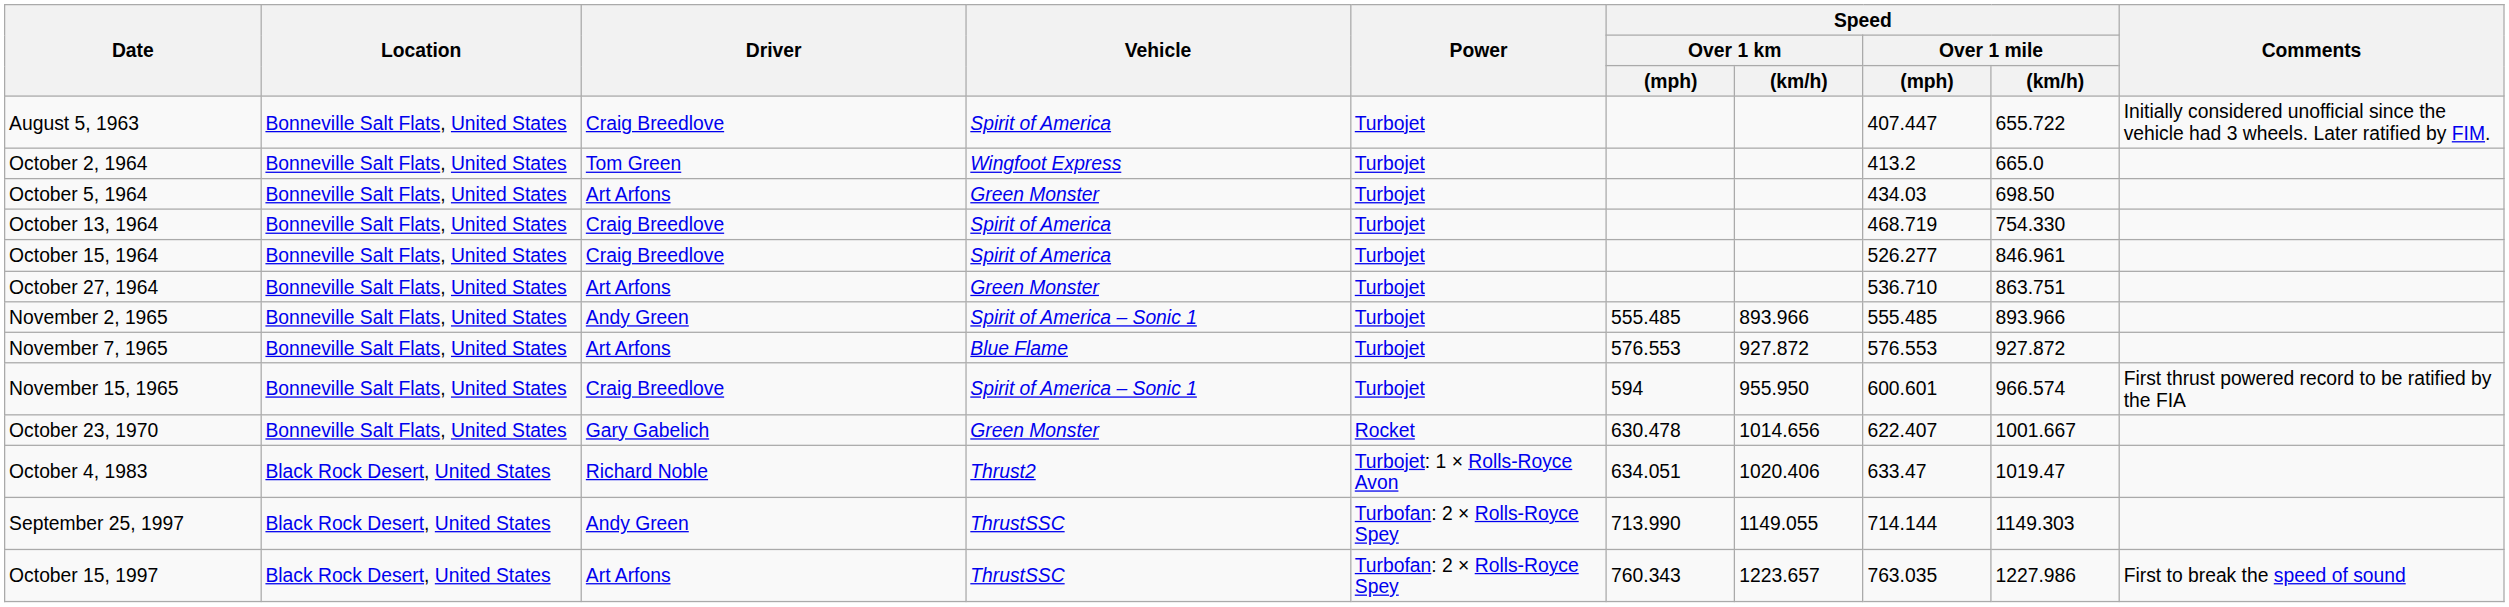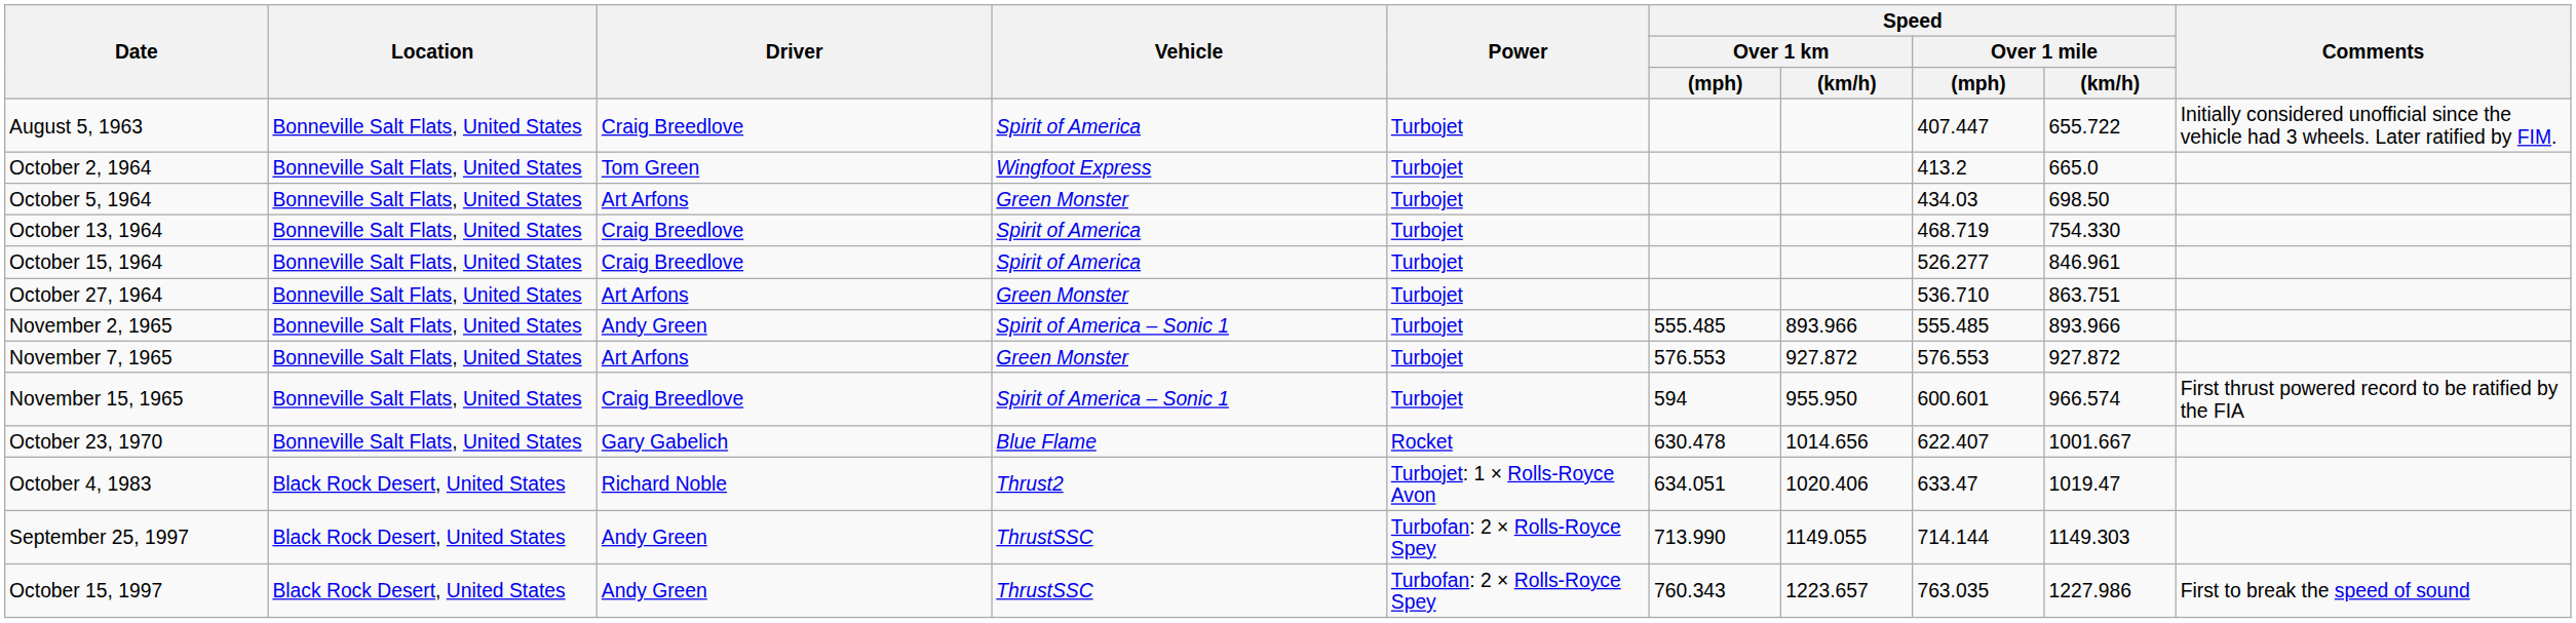 <table class="wikitable" style="clear: both; font-size:95%;">
 <tr>
 <th style="width:8%;"  rowspan="3">Date</th>
 <th style="width:10%;" rowspan="3">Location</th>
 <th style="width:12%;" rowspan="3">Driver</th>
 <th style="width:12%;" rowspan="3">Vehicle</th>
 <th style="width:8%;"  rowspan="3">Power</th>
 <th colspan="4">Speed</th>
 <th style="width:12%;" rowspan="3">Comments</th>
 </tr>
 <tr>
 <th colspan="2">Over 1 km</th>
 <th colspan="2">Over 1 mile</th>
 </tr>
 <tr>
 <th style="width:4%;">(mph)</th>
 <th style="width:4%;">(km/h)</th>
 <th style="width:4%;">(mph)</th>
 <th style="width:4%;">(km/h)</th>
 </tr>
 <tr>
 <td>August 5, 1963</td>
 <td> <a href='#'>Bonneville Salt Flats</a>, <a href='#'>United States</a></td>
 <td> <a href='#'>Craig Breedlove</a></td>
 <td><a href='#'><em>Spirit of America</em></a></td>
 <td><a href='#'>Turbojet</a></td>
 <td></td>
 <td></td>
 <td>407.447</td>
 <td>655.722</td>
 <td> Initially considered unofficial since the vehicle had 3 wheels. Later ratified by <a href='#'>FIM</a>.</td>
 </tr>
 <tr>
 <td>October 2, 1964</td>
 <td> <a href='#'>Bonneville Salt Flats</a>, <a href='#'>United States</a></td>
 <td> <a href='#'>Tom Green</a></td>
 <td><em><a href='#'>Wingfoot Express</a></em></td>
 <td><a href='#'>Turbojet</a></td>
 <td></td>
 <td></td>
 <td>413.2</td>
 <td>665.0</td>
 <td></td>
 </tr>
 <tr>
 <td>October 5, 1964</td>
 <td> <a href='#'>Bonneville Salt Flats</a>, <a href='#'>United States</a></td>
 <td> <a href='#'>Art Arfons</a></td>
 <td><a href='#'><em>Green Monster</em></a></td>
 <td><a href='#'>Turbojet</a></td>
 <td></td>
 <td></td>
 <td>434.03</td>
 <td>698.50</td>
 <td></td>
 </tr>
 <tr>
 <td>October 13, 1964</td>
 <td> <a href='#'>Bonneville Salt Flats</a>, <a href='#'>United States</a></td>
 <td> <a href='#'>Craig Breedlove</a></td>
 <td><a href='#'><em>Spirit of America</em></a></td>
 <td><a href='#'>Turbojet</a></td>
 <td></td>
 <td></td>
 <td>468.719</td>
 <td>754.330</td>
 <td></td>
 </tr>
 <tr>
 <td>October 15, 1964</td>
 <td> <a href='#'>Bonneville Salt Flats</a>, <a href='#'>United States</a></td>
 <td> <a href='#'>Craig Breedlove</a></td>
 <td><a href='#'><em>Spirit of America</em></a></td>
 <td><a href='#'>Turbojet</a></td>
 <td></td>
 <td></td>
 <td>526.277</td>
 <td>846.961</td>
 <td></td>
 </tr>
 <tr>
 <td>October 27, 1964</td>
 <td> <a href='#'>Bonneville Salt Flats</a>, <a href='#'>United States</a></td>
 <td> <a href='#'>Art Arfons</a></td>
 <td><a href='#'><em>Green Monster</em></a></td>
 <td><a href='#'>Turbojet</a></td>
 <td></td>
 <td></td>
 <td>536.710</td>
 <td>863.751</td>
 <td></td>
 </tr>
 <tr>
 <td>November 2, 1965</td>
 <td> <a href='#'>Bonneville Salt Flats</a>, <a href='#'>United States</a></td>
 <td> <a href='#'>Andy Green</a></td>
 <td><em><a href='#'>Spirit of America – Sonic 1</a></em></td>
 <td><a href='#'>Turbojet</a></td>
 <td>555.485</td>
 <td>893.966</td>
 <td>555.485</td>
 <td>893.966</td>
 <td></td>
 </tr>
 <tr>
 <td>November 7, 1965</td>
 <td> <a href='#'>Bonneville Salt Flats</a>, <a href='#'>United States</a></td>
 <td> <a href='#'>Art Arfons</a></td>
-<td><em><a href='#'>Blue Flame</a></em></td>
+<td><a href='#'><em>Green Monster</em></a></td>
 <td><a href='#'>Turbojet</a></td>
 <td>576.553</td>
 <td>927.872</td>
 <td>576.553</td>
 <td>927.872</td>
 <td></td>
 </tr>
 <tr>
 <td>November 15, 1965</td>
 <td> <a href='#'>Bonneville Salt Flats</a>, <a href='#'>United States</a></td>
 <td> <a href='#'>Craig Breedlove</a></td>
 <td><em><a href='#'>Spirit of America – Sonic 1</a></em></td>
 <td><a href='#'>Turbojet</a></td>
 <td>594</td>
 <td>955.950</td>
 <td>600.601</td>
 <td>966.574</td>
 <td>First thrust powered record to be ratified by the FIA</td>
 </tr>
 <tr>
 <td>October 23, 1970</td>
 <td> <a href='#'>Bonneville Salt Flats</a>, <a href='#'>United States</a></td>
 <td> <a href='#'>Gary Gabelich</a></td>
-<td><a href='#'><em>Green Monster</em></a></td>
+<td><em><a href='#'>Blue Flame</a></em></td>
 <td><a href='#'>Rocket</a></td>
 <td>630.478</td>
 <td>1014.656</td>
 <td>622.407</td>
 <td>1001.667</td>
 <td></td>
 </tr>
 <tr>
 <td>October 4, 1983</td>
 <td> <a href='#'>Black Rock Desert</a>, <a href='#'>United States</a></td>
 <td> <a href='#'>Richard Noble</a></td>
 <td><em><a href='#'>Thrust2</a></em></td>
 <td><a href='#'>Turbojet</a>: 1 × <a href='#'>Rolls-Royce Avon</a></td>
 <td>634.051</td>
 <td>1020.406</td>
 <td>633.47</td>
 <td>1019.47</td>
 <td></td>
 </tr>
 <tr>
 <td>September 25, 1997</td>
 <td> <a href='#'>Black Rock Desert</a>, <a href='#'>United States</a></td>
 <td> <a href='#'>Andy Green</a></td>
 <td><em><a href='#'>ThrustSSC</a></em></td>
 <td><a href='#'>Turbofan</a>: 2 × <a href='#'>Rolls-Royce Spey</a></td>
 <td>713.990</td>
 <td>1149.055</td>
 <td>714.144</td>
 <td>1149.303</td>
 <td></td>
 </tr>
 <tr>
 <td>October 15, 1997</td>
 <td> <a href='#'>Black Rock Desert</a>, <a href='#'>United States</a></td>
-<td> <a href='#'>Art Arfons</a></td>
+<td> <a href='#'>Andy Green</a></td>
 <td><em><a href='#'>ThrustSSC</a></em></td>
 <td><a href='#'>Turbofan</a>: 2 × <a href='#'>Rolls-Royce Spey</a></td>
 <td>760.343</td>
 <td>1223.657</td>
 <td>763.035</td>
 <td>1227.986 </td>
 <td>First to break the <a href='#'>speed of sound</a></td>
 </tr>
 </table>
